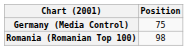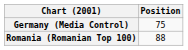 <table class="wikitable plainrowheaders" style="text-align:center">
 <tr>
 <th>Chart (2001)</th>
 <th>Position</th>
 </tr>
 <tr>
 <th scope="row">Germany (Media Control)</th>
 <td>75</td>
 </tr>
 <tr>
 <th scope="row">Romania (Romanian Top 100)</th>
-<td>98</td>
+<td>88</td>
 </tr>
 </table>
